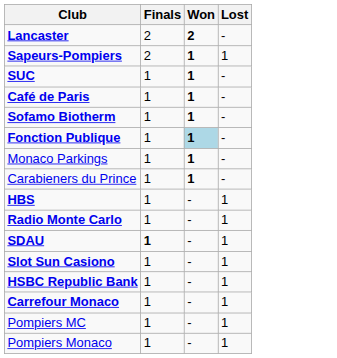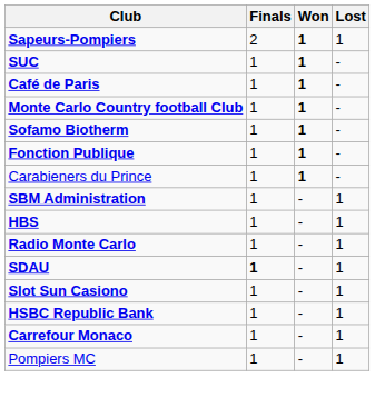 <table class="wikitable">
 <tr>
 <th>Club</th>
 <th>Finals</th>
 <th>Won</th>
 <th>Lost</th>
-</tr>
-<tr>
-<td><strong><a href='#'>Lancaster</a></strong></td>
-<td>2</td>
-<td><strong>2</strong></td>
-<td>-</td>
 </tr>
 <tr>
 <td><strong><a href='#'>Sapeurs-Pompiers</a></strong></td>
 <td>2</td>
 <td><strong>1</strong></td>
 <td>1</td>
 </tr>
 <tr>
 <td><strong><a href='#'>SUC</a></strong></td>
 <td>1</td>
 <td><strong>1</strong></td>
 <td>-</td>
 </tr>
 <tr>
 <td><strong><a href='#'>Café de Paris</a></strong></td>
 <td>1</td>
 <td><strong>1</strong></td>
 <td>-</td>
 </tr>
 <tr>
+<td><strong><a href='#'>Monte Carlo Country football Club</a></strong></td>
+<td>1</td>
+<td><strong>1</strong></td>
+<td>-</td>
+</tr>
+<tr>
 <td><strong><a href='#'>Sofamo Biotherm</a></strong></td>
 <td>1</td>
 <td><strong>1</strong></td>
 <td>-</td>
 </tr>
 <tr>
 <td><strong><a href='#'>Fonction Publique</a></strong></td>
-<td>1</td>
-<td style="background: lightblue;"><strong>1</strong></td>
-<td>-</td>
-</tr>
-<tr>
-<td><a href='#'>Monaco Parkings</a></td>
 <td>1</td>
 <td><strong>1</strong></td>
 <td>-</td>
 </tr>
 <tr>
 <td><a href='#'>Carabieners du Prince</a></td>
 <td>1</td>
 <td><strong>1</strong></td>
 <td>-</td>
+</tr>
+<tr>
+<td><strong><a href='#'>SBM Administration</a></strong></td>
+<td>1</td>
+<td>-</td>
+<td>1</td>
 </tr>
 <tr>
 <td><strong><a href='#'>HBS</a></strong></td>
 <td>1</td>
 <td>-</td>
 <td>1</td>
 </tr>
 <tr>
 <td><strong><a href='#'>Radio Monte Carlo</a></strong></td>
 <td>1</td>
 <td>-</td>
 <td>1</td>
 </tr>
 <tr>
 <td><strong><a href='#'>SDAU</a></strong></td>
 <td><strong>1</strong></td>
 <td>-</td>
 <td>1</td>
 </tr>
 <tr>
 <td><strong><a href='#'>Slot Sun Casiono</a></strong></td>
 <td>1</td>
 <td>-</td>
 <td>1</td>
 </tr>
 <tr>
 <td><strong><a href='#'>HSBC Republic Bank</a></strong></td>
 <td>1</td>
 <td>-</td>
 <td>1</td>
 </tr>
 <tr>
 <td><strong><a href='#'>Carrefour Monaco</a></strong></td>
 <td>1</td>
 <td>-</td>
 <td>1</td>
 </tr>
 <tr>
 <td><a href='#'>Pompiers MC</a></td>
 <td>1</td>
 <td>-</td>
 <td>1</td>
 </tr>
-<tr>
-<td><a href='#'>Pompiers Monaco</a></td>
-<td>1</td>
-<td>-</td>
-<td>1</td>
-</tr>
 </table>
